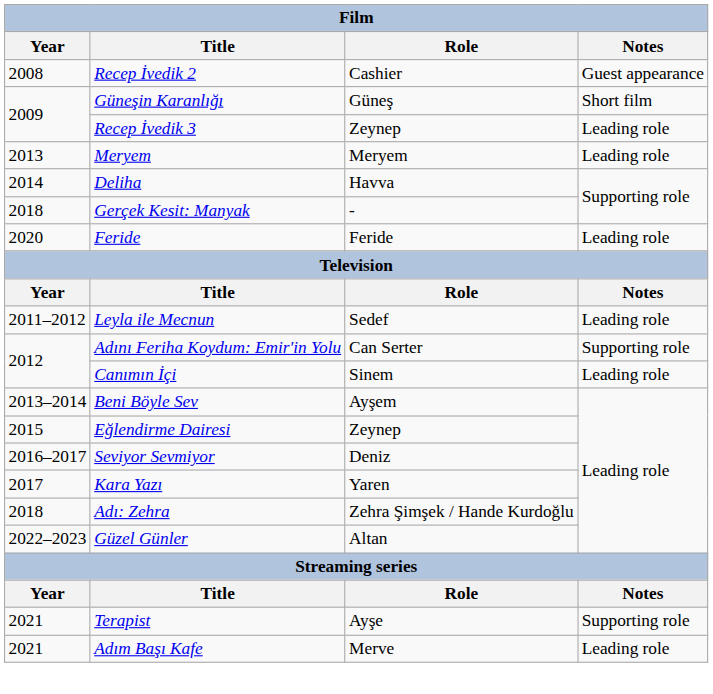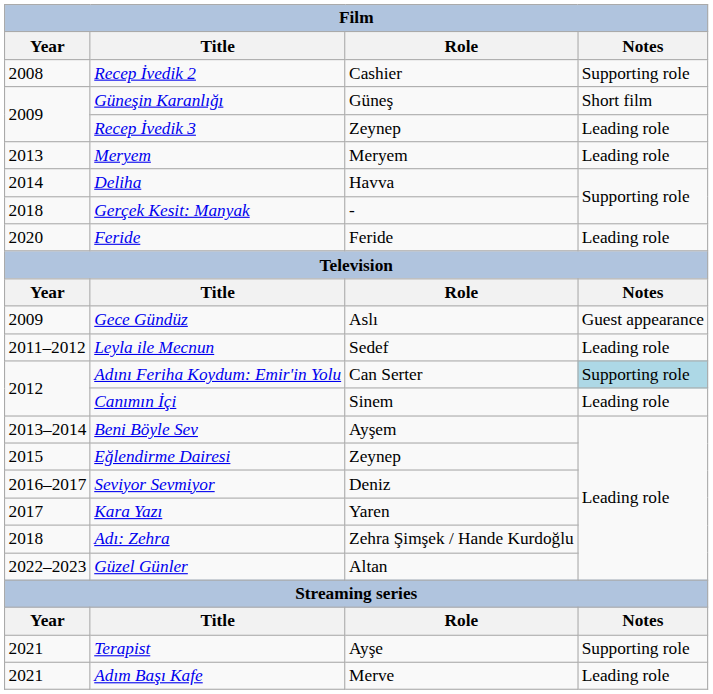 <table class="wikitable">
 <tr>
 <th colspan="4" style="background:LightSteelBlue">Film</th>
 </tr>
 <tr>
 <th>Year</th>
 <th>Title</th>
 <th>Role</th>
 <th>Notes</th>
 </tr>
 <tr>
 <td>2008</td>
 <td><em><a href='#'>Recep İvedik 2</a></em></td>
 <td>Cashier</td>
-<td>Guest appearance</td>
+<td>Supporting role</td>
 </tr>
 <tr>
 <td rowspan="2">2009</td>
 <td><em><a href='#'>Güneşin Karanlığı</a></em></td>
 <td>Güneş</td>
 <td>Short film</td>
 </tr>
 <tr>
 <td><em><a href='#'>Recep İvedik 3</a></em></td>
 <td>Zeynep</td>
 <td>Leading role</td>
 </tr>
 <tr>
 <td>2013</td>
 <td><em><a href='#'>Meryem</a></em></td>
 <td>Meryem</td>
 <td>Leading role</td>
 </tr>
 <tr>
 <td>2014</td>
 <td><em><a href='#'>Deliha</a></em></td>
 <td>Havva</td>
 <td rowspan="2">Supporting role</td>
 </tr>
 <tr>
 <td>2018</td>
 <td><em><a href='#'>Gerçek Kesit: Manyak</a></em></td>
 <td>-</td>
 </tr>
 <tr>
 <td>2020</td>
 <td><em><a href='#'>Feride</a></em></td>
 <td>Feride</td>
 <td>Leading role</td>
 </tr>
 <tr>
 <th colspan="4" style="background:LightSteelBlue">Television</th>
 </tr>
 <tr>
 <th>Year</th>
 <th>Title</th>
 <th>Role</th>
 <th>Notes</th>
 </tr>
 <tr>
+<td>2009</td>
+<td><em><a href='#'>Gece Gündüz</a></em></td>
+<td>Aslı</td>
+<td>Guest appearance</td>
+</tr>
+<tr>
 <td>2011–2012</td>
 <td><em><a href='#'>Leyla ile Mecnun</a></em></td>
 <td>Sedef</td>
 <td>Leading role</td>
 </tr>
 <tr>
 <td rowspan="2">2012</td>
 <td><em><a href='#'>Adını Feriha Koydum: Emir'in Yolu</a></em></td>
 <td>Can Serter</td>
-<td>Supporting role</td>
+<td style="background: lightblue;">Supporting role</td>
 </tr>
 <tr>
 <td><em><a href='#'>Canımın İçi</a></em></td>
 <td>Sinem</td>
 <td>Leading role</td>
 </tr>
 <tr>
 <td>2013–2014</td>
 <td><em><a href='#'>Beni Böyle Sev</a></em></td>
 <td>Ayşem</td>
 <td rowspan="6">Leading role</td>
 </tr>
 <tr>
 <td>2015</td>
 <td><em><a href='#'>Eğlendirme Dairesi</a></em></td>
 <td>Zeynep</td>
 </tr>
 <tr>
 <td>2016–2017</td>
 <td><em><a href='#'>Seviyor Sevmiyor</a></em></td>
 <td>Deniz</td>
 </tr>
 <tr>
 <td>2017</td>
 <td><em><a href='#'>Kara Yazı</a></em></td>
 <td>Yaren</td>
 </tr>
 <tr>
 <td>2018</td>
 <td><em><a href='#'>Adı: Zehra</a></em></td>
 <td>Zehra Şimşek / Hande Kurdoğlu</td>
 </tr>
 <tr>
 <td>2022–2023</td>
 <td><em><a href='#'>Güzel Günler</a></em></td>
 <td>Altan</td>
 </tr>
 <tr>
 <th colspan="4" style="background:LightSteelBlue">Streaming series</th>
 </tr>
 <tr>
 <th>Year</th>
 <th>Title</th>
 <th>Role</th>
 <th>Notes</th>
 </tr>
 <tr>
 <td>2021</td>
 <td><em><a href='#'>Terapist</a></em></td>
 <td>Ayşe</td>
 <td>Supporting role</td>
 </tr>
 <tr>
 <td>2021</td>
 <td><em><a href='#'>Adım Başı Kafe</a></em></td>
 <td>Merve</td>
 <td>Leading role</td>
 </tr>
 </table>
